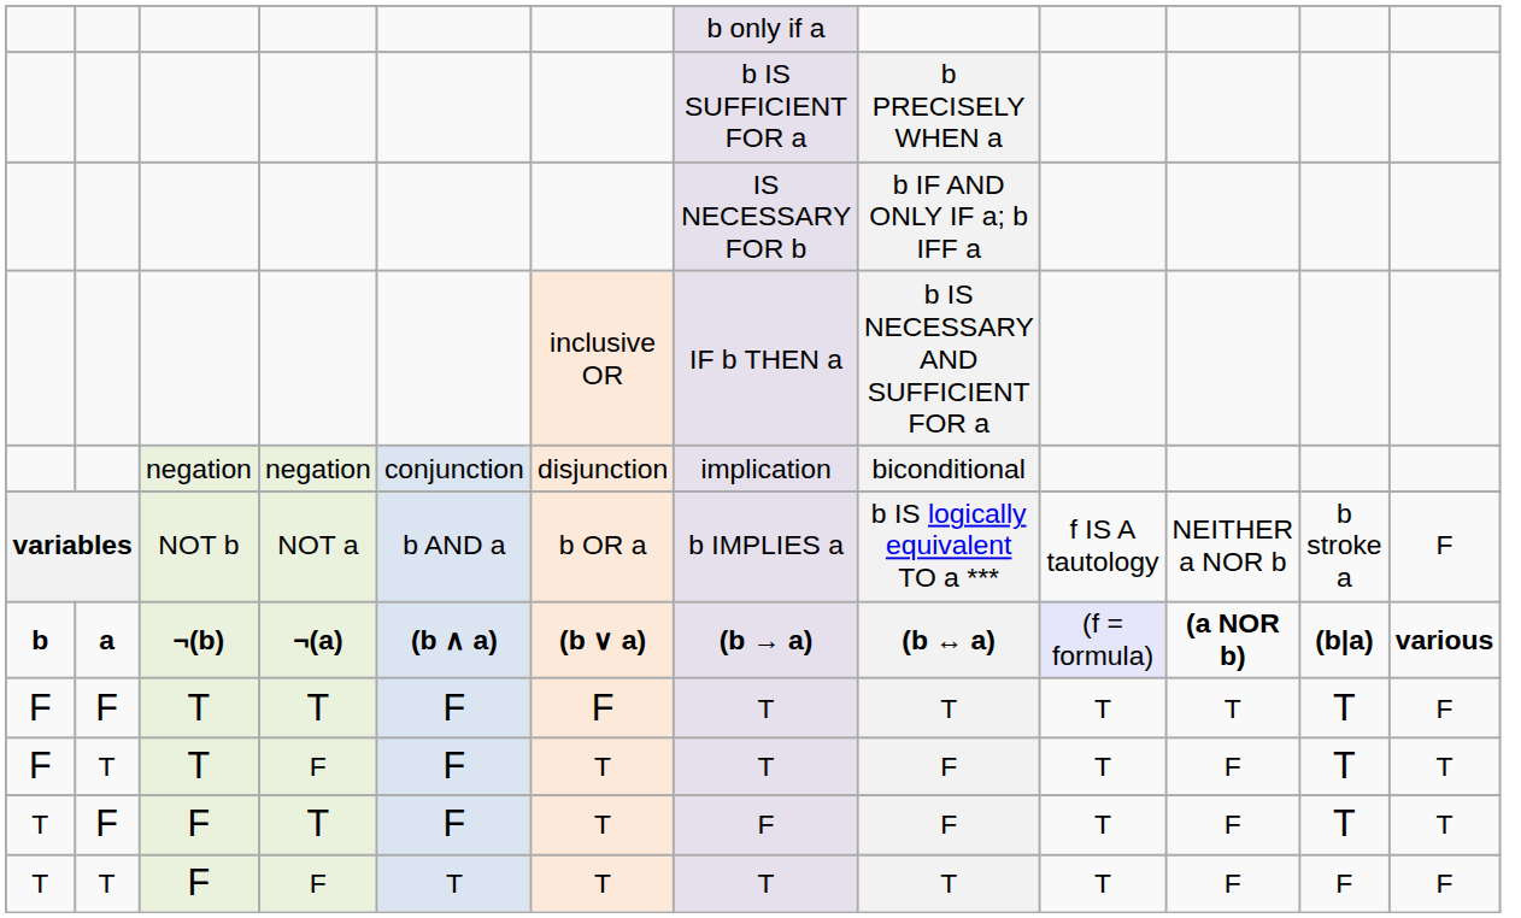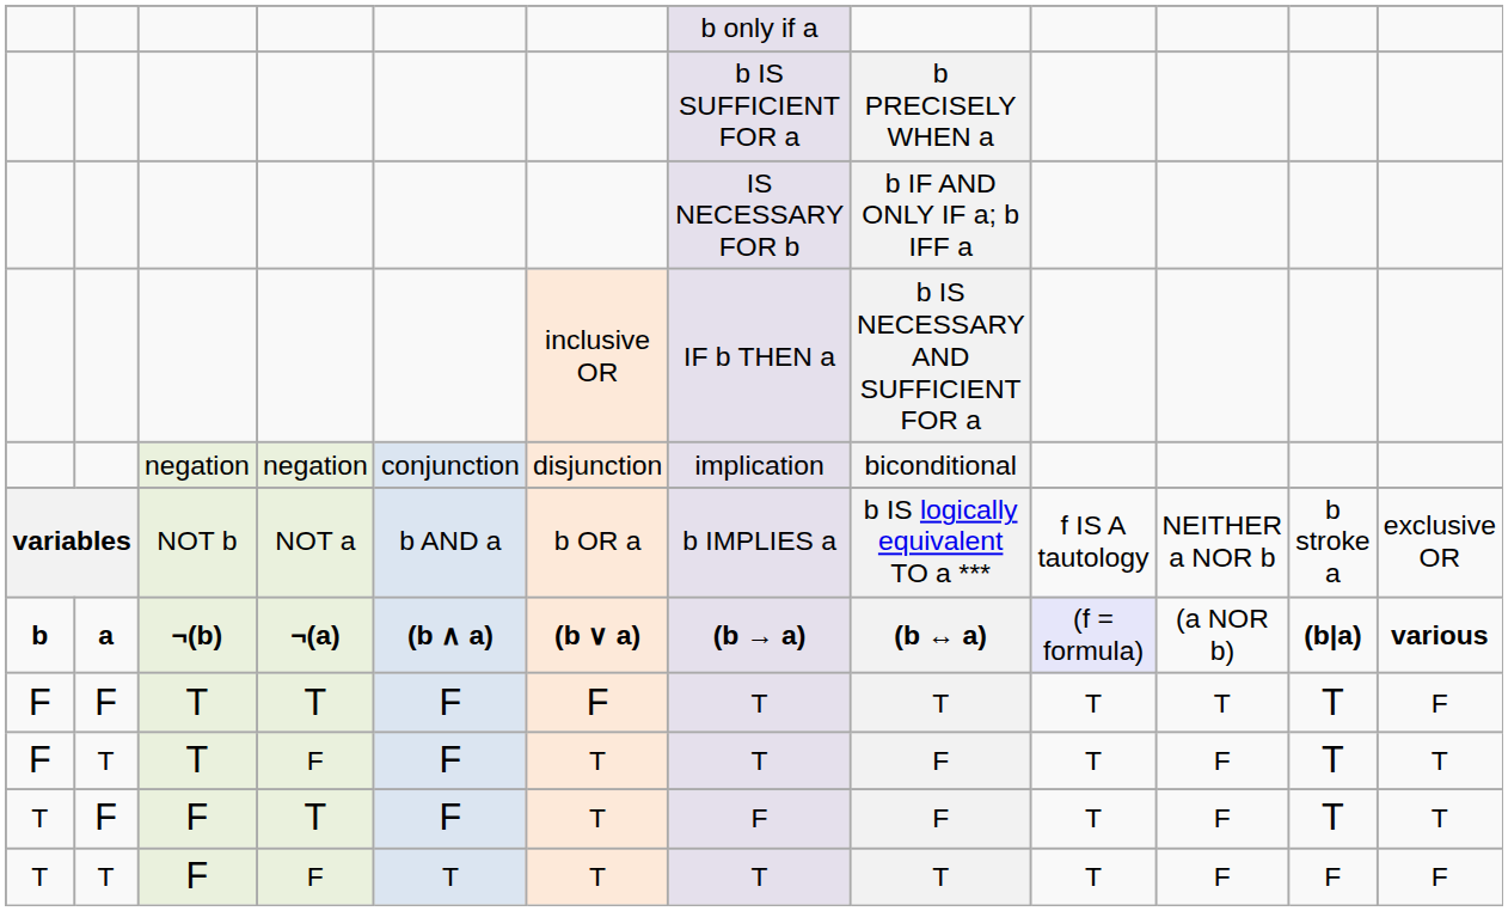 <table class="wikitable">
 <tr style="font-size:9pt" align="center" valign="bottom">
 <td width="48" Height="12"></td>
 <td width="43.5"></td>
 <td width="45"></td>
 <td width="42"></td>
 <td width="60"></td>
 <td width="57.75"></td>
 <td style="background-color:#E5E0EC" width="114.75">b only if a</td>
 <td width="187.5"></td>
 <td width="93"></td>
 <td width="87.75"></td>
 <td width="48"></td>
 <td width="63"></td>
 </tr>
 <tr style="font-size:9pt" align="center">
 <td Height="12"></td>
 <td></td>
 <td></td>
 <td></td>
 <td></td>
 <td></td>
 <td style="background-color:#E5E0EC">b IS SUFFICIENT FOR a</td>
 <td style="background-color:#F2F2F2">b PRECISELY WHEN a</td>
 <td></td>
 <td></td>
 <td></td>
 <td></td>
 </tr>
 <tr style="font-size:9pt" align="center">
 <td Height="12"></td>
 <td></td>
 <td></td>
 <td></td>
 <td></td>
 <td></td>
 <td style="background-color:#E5E0EC"> IS NECESSARY FOR b</td>
 <td style="background-color:#F2F2F2">b IF AND ONLY IF a;  b IFF a</td>
 <td></td>
 <td></td>
 <td></td>
 <td></td>
 </tr>
 <tr style="font-size:9pt" align="center">
 <td Height="12"></td>
 <td></td>
 <td></td>
 <td></td>
 <td></td>
 <td style="background-color:#FDE9D9">inclusive OR</td>
 <td style="background-color:#E5E0EC">IF b THEN a</td>
 <td style="background-color:#F2F2F2">b IS NECESSARY AND SUFFICIENT FOR a</td>
 <td></td>
 <td></td>
 <td></td>
 <td></td>
 </tr>
 <tr style="font-size:9pt" align="center">
 <td Height="12"></td>
 <td></td>
 <td style="background-color:#EAF1DD">negation</td>
 <td style="background-color:#EAF1DD">negation</td>
 <td style="background-color:#DBE5F1">conjunction</td>
 <td style="background-color:#FDE9D9">disjunction</td>
 <td style="background-color:#E5E0EC">implication</td>
 <td style="background-color:#F2F2F2">biconditional</td>
 <td></td>
 <td></td>
 <td></td>
 <td></td>
 </tr>
 <tr style="font-size:9pt" align="center">
 <th Height="12" colspan="2">variables</th>
 <td style="background-color:#EAF1DD">NOT b</td>
 <td style="background-color:#EAF1DD">NOT a</td>
 <td style="background-color:#DBE5F1">b AND a</td>
 <td style="background-color:#FDE9D9">b OR a</td>
 <td style="background-color:#E5E0EC">b IMPLIES a</td>
 <td style="background-color:#F2F2F2">b IS <a href='#'>logically equivalent</a> TO a ***</td>
 <td>f IS A tautology</td>
 <td>NEITHER a NOR b</td>
 <td>b stroke a</td>
-<td style="font-size:9pt">F</td>
+<td>exclusive OR</td>
 </tr>
 <tr style="font-size:9pt" align="center">
 <td style="font-weight:bold" Height="12">b</td>
 <td style="font-weight:bold">a</td>
 <td style="background-color:#EAF1DD;font-weight:bold">¬(b)</td>
 <td style="background-color:#EAF1DD;font-weight:bold">¬(a)</td>
 <td style="background-color:#DBE5F1;font-weight:bold">(b ∧ a)</td>
 <td style="background-color:#FDE9D9;font-weight:bold">(b ∨ a)</td>
 <td style="background-color:#E5E0EC;font-weight:bold">(b → a)</td>
 <td style="background-color:#F2F2F2;font-weight:bold">(b ↔ a)</td>
 <td style="background: lavender;">(f = formula)</td>
-<td><strong>(a NOR b)</strong></td>
+<td>(a NOR b)</td>
 <td style="font-weight:bold">(b|a)</td>
 <td style="font-weight:bold">various</td>
 </tr>
 <tr align="center">
 <td Height="12">F</td>
 <td>F</td>
 <td style="background-color:#EAF1DD">T</td>
 <td style="background-color:#EAF1DD">T</td>
 <td style="background-color:#DBE5F1">F</td>
 <td style="background-color:#FDE9D9">F</td>
 <td style="background-color:#E5E0EC;font-size:9pt">T</td>
 <td style="background-color:#F2F2F2;font-size:9pt">T</td>
 <td style="font-size:9pt">T</td>
 <td style="font-size:9pt">T</td>
 <td>T</td>
 <td style="font-size:9pt">F</td>
 </tr>
 <tr align="center">
 <td Height="12">F</td>
 <td style="font-size:9pt">T</td>
 <td style="background-color:#EAF1DD">T</td>
 <td style="background-color:#EAF1DD;font-size:9pt">F</td>
 <td style="background-color:#DBE5F1">F</td>
 <td style="background-color:#FDE9D9;font-size:9pt">T</td>
 <td style="background-color:#E5E0EC;font-size:9pt">T</td>
 <td style="background-color:#F2F2F2;font-size:9pt">F</td>
 <td style="font-size:9pt">T</td>
 <td style="font-size:9pt">F</td>
 <td>T</td>
 <td style="font-size:9pt">T</td>
 </tr>
 <tr align="center">
 <td style="font-size:9pt" Height="12">T</td>
 <td>F</td>
 <td style="background-color:#EAF1DD">F</td>
 <td style="background-color:#EAF1DD">T</td>
 <td style="background-color:#DBE5F1">F</td>
 <td style="background-color:#FDE9D9;font-size:9pt">T</td>
 <td style="background-color:#E5E0EC;font-size:9pt">F</td>
 <td style="background-color:#F2F2F2;font-size:9pt">F</td>
 <td style="font-size:9pt">T</td>
 <td style="font-size:9pt">F</td>
 <td>T</td>
 <td style="font-size:9pt">T</td>
 </tr>
 <tr align="center">
 <td style="font-size:9pt" Height="12">T</td>
 <td style="font-size:9pt">T</td>
 <td style="background-color:#EAF1DD">F</td>
 <td style="background-color:#EAF1DD;font-size:9pt">F</td>
 <td style="background-color:#DBE5F1;font-size:9pt">T</td>
 <td style="background-color:#FDE9D9;font-size:9pt">T</td>
 <td style="background-color:#E5E0EC;font-size:9pt">T</td>
 <td style="background-color:#F2F2F2;font-size:9pt">T</td>
 <td style="font-size:9pt">T</td>
 <td style="font-size:9pt">F</td>
 <td style="font-size:9pt">F</td>
 <td style="font-size:9pt">F</td>
 </tr>
 </table>
